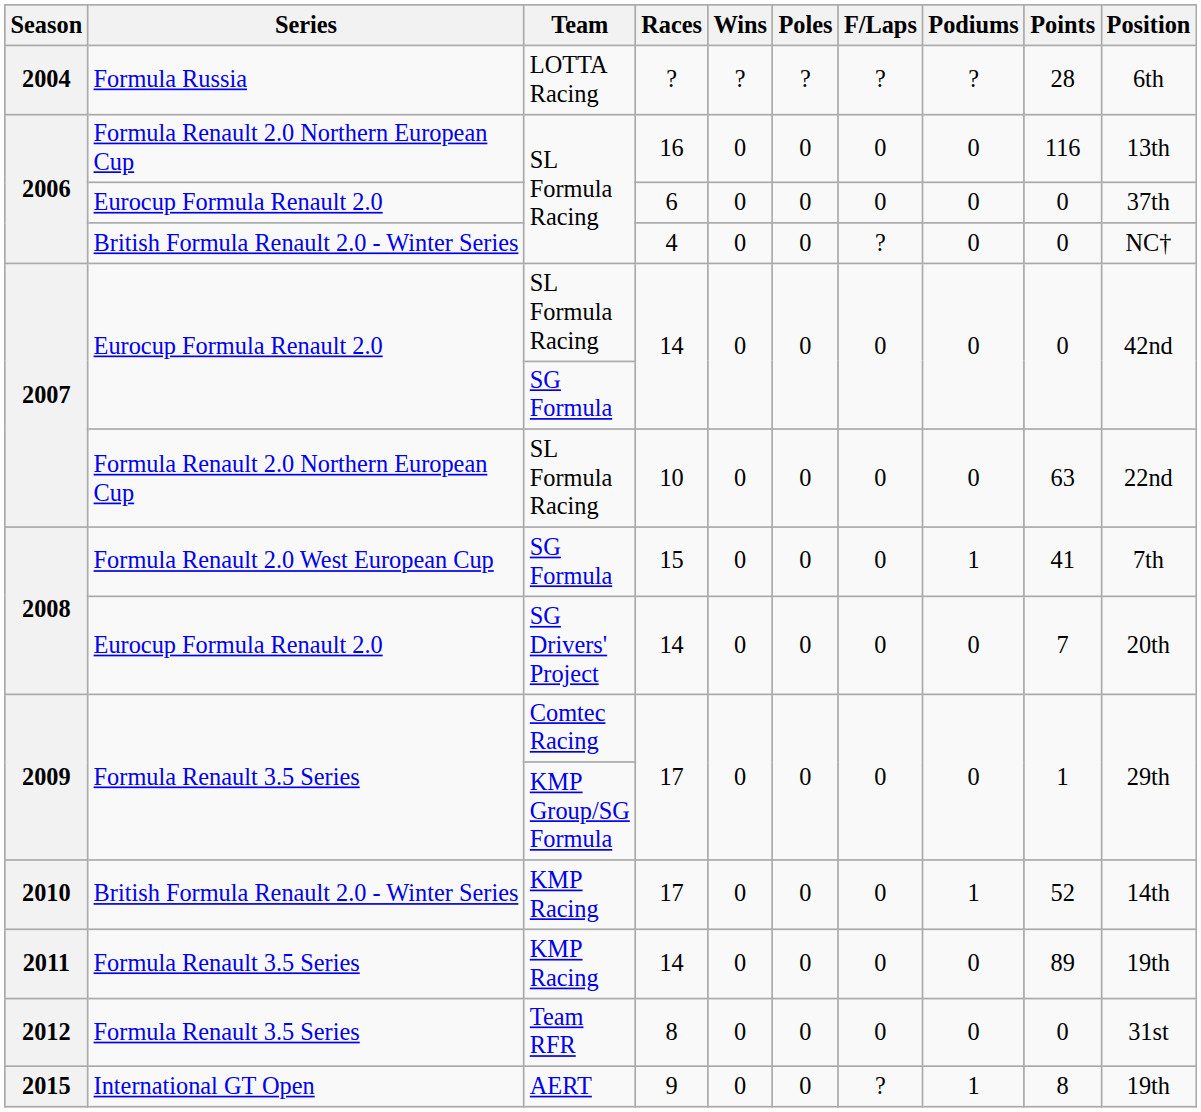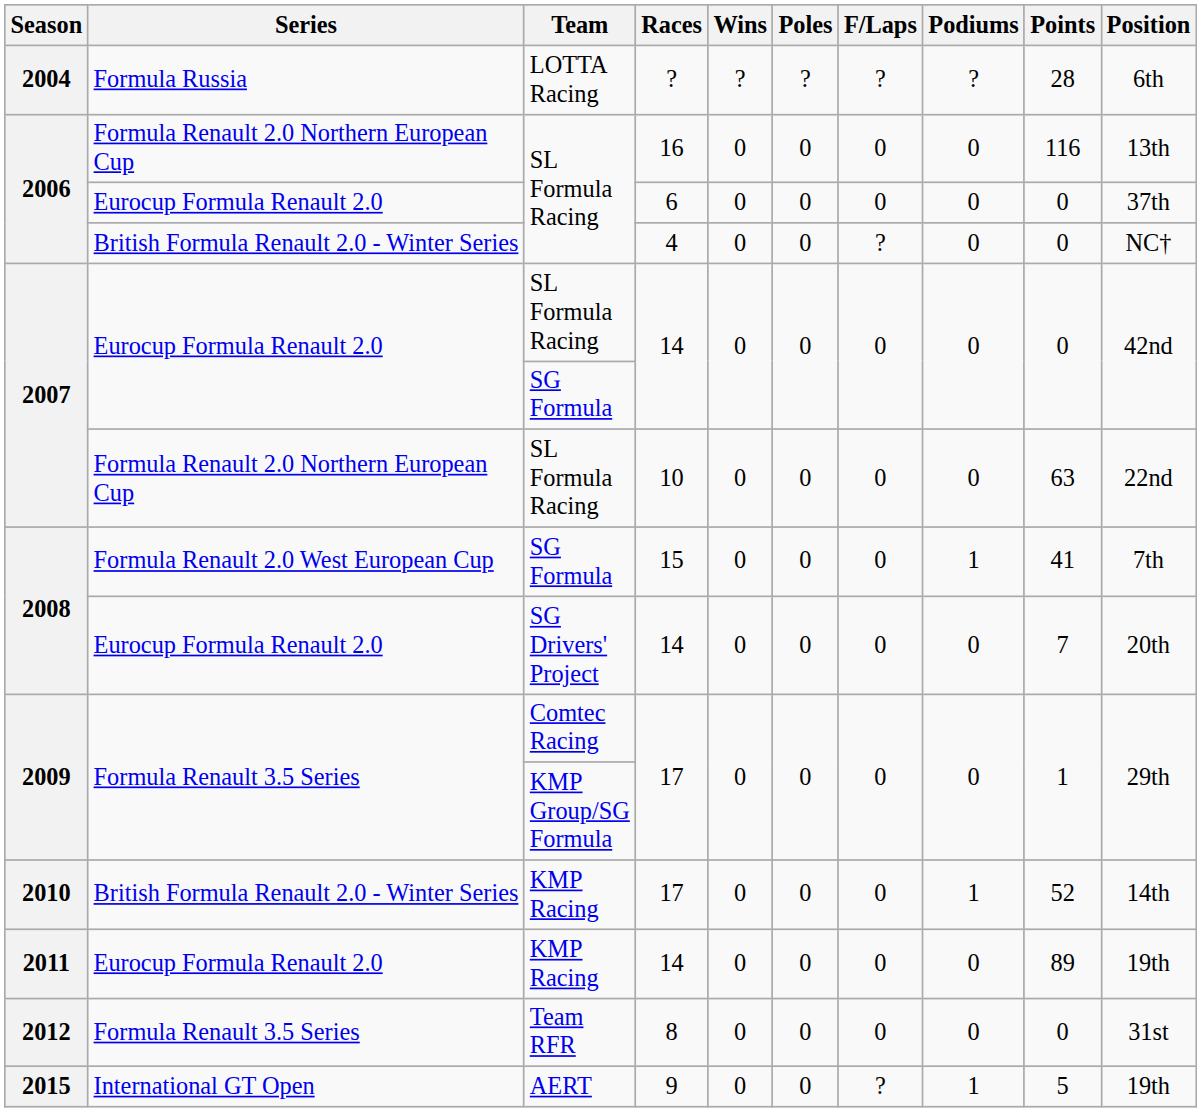 <table class="wikitable" style="font-size: 90%; text-align:center">
 <tr>
 <th>Season</th>
 <th>Series</th>
 <th>Team</th>
 <th>Races</th>
 <th>Wins</th>
 <th>Poles</th>
 <th>F/Laps</th>
 <th>Podiums</th>
 <th>Points</th>
 <th>Position</th>
 </tr>
 <tr>
 <th>2004</th>
 <td align=left><a href='#'>Formula Russia</a></td>
 <td align=left>LOTTA Racing</td>
 <td>?</td>
 <td>?</td>
 <td>?</td>
 <td>?</td>
 <td>?</td>
 <td>28</td>
 <td>6th</td>
 </tr>
 <tr>
 <th rowspan=3>2006</th>
 <td align=left><a href='#'>Formula Renault 2.0 Northern European Cup</a></td>
 <td rowspan=3 align=left>SL Formula Racing</td>
 <td>16</td>
 <td>0</td>
 <td>0</td>
 <td>0</td>
 <td>0</td>
 <td>116</td>
 <td>13th</td>
 </tr>
 <tr>
 <td align=left><a href='#'>Eurocup Formula Renault 2.0</a></td>
 <td>6</td>
 <td>0</td>
 <td>0</td>
 <td>0</td>
 <td>0</td>
 <td>0</td>
 <td>37th</td>
 </tr>
 <tr>
 <td align=left nowrap><a href='#'>British Formula Renault 2.0 - Winter Series</a></td>
 <td>4</td>
 <td>0</td>
 <td>0</td>
 <td>?</td>
 <td>0</td>
 <td>0</td>
 <td>NC†</td>
 </tr>
 <tr>
 <th rowspan=3>2007</th>
 <td rowspan=2 align=left><a href='#'>Eurocup Formula Renault 2.0</a></td>
 <td align=left>SL Formula Racing</td>
 <td rowspan=2>14</td>
 <td rowspan=2>0</td>
 <td rowspan=2>0</td>
 <td rowspan=2>0</td>
 <td rowspan=2>0</td>
 <td rowspan=2>0</td>
 <td rowspan=2>42nd</td>
 </tr>
 <tr>
 <td align=left><a href='#'>SG Formula</a></td>
 </tr>
 <tr>
 <td align=left><a href='#'>Formula Renault 2.0 Northern European Cup</a></td>
 <td align=left>SL Formula Racing</td>
 <td>10</td>
 <td>0</td>
 <td>0</td>
 <td>0</td>
 <td>0</td>
 <td>63</td>
 <td>22nd</td>
 </tr>
 <tr>
 <th rowspan=2>2008</th>
 <td align=left><a href='#'>Formula Renault 2.0 West European Cup</a></td>
 <td align=left><a href='#'>SG Formula</a></td>
 <td>15</td>
 <td>0</td>
 <td>0</td>
 <td>0</td>
 <td>1</td>
 <td>41</td>
 <td>7th</td>
 </tr>
 <tr>
 <td align=left><a href='#'>Eurocup Formula Renault 2.0</a></td>
 <td align=left><a href='#'>SG Drivers' Project</a></td>
 <td>14</td>
 <td>0</td>
 <td>0</td>
 <td>0</td>
 <td>0</td>
 <td>7</td>
 <td>20th</td>
 </tr>
 <tr>
 <th rowspan=2>2009</th>
 <td rowspan=2 align=left><a href='#'>Formula Renault 3.5 Series</a></td>
 <td align=left><a href='#'>Comtec Racing</a></td>
 <td rowspan=2>17</td>
 <td rowspan=2>0</td>
 <td rowspan=2>0</td>
 <td rowspan=2>0</td>
 <td rowspan=2>0</td>
 <td rowspan=2>1</td>
 <td rowspan=2>29th</td>
 </tr>
 <tr>
 <td align=left><a href='#'>KMP Group/SG Formula</a></td>
 </tr>
 <tr>
 <th>2010</th>
 <td align=left nowrap><a href='#'>British Formula Renault 2.0 - Winter Series</a></td>
 <td align=left><a href='#'>KMP Racing</a></td>
 <td>17</td>
 <td>0</td>
 <td>0</td>
 <td>0</td>
 <td>1</td>
 <td>52</td>
 <td>14th</td>
 </tr>
 <tr>
 <th>2011</th>
-<td align=left><a href='#'>Formula Renault 3.5 Series</a></td>
+<td align=left><a href='#'>Eurocup Formula Renault 2.0</a></td>
 <td align=left><a href='#'>KMP Racing</a></td>
 <td>14</td>
 <td>0</td>
 <td>0</td>
 <td>0</td>
 <td>0</td>
 <td>89</td>
 <td>19th</td>
 </tr>
 <tr>
 <th>2012</th>
 <td align=left><a href='#'>Formula Renault 3.5 Series</a></td>
 <td align=left><a href='#'>Team RFR</a></td>
 <td>8</td>
 <td>0</td>
 <td>0</td>
 <td>0</td>
 <td>0</td>
 <td>0</td>
 <td>31st</td>
 </tr>
 <tr>
 <th>2015</th>
 <td align=left><a href='#'>International GT Open</a></td>
 <td align=left><a href='#'>AERT</a></td>
 <td>9</td>
 <td>0</td>
 <td>0</td>
 <td>?</td>
 <td>1</td>
-<td>8</td>
+<td>5</td>
 <td>19th</td>
 </tr>
 </table>
